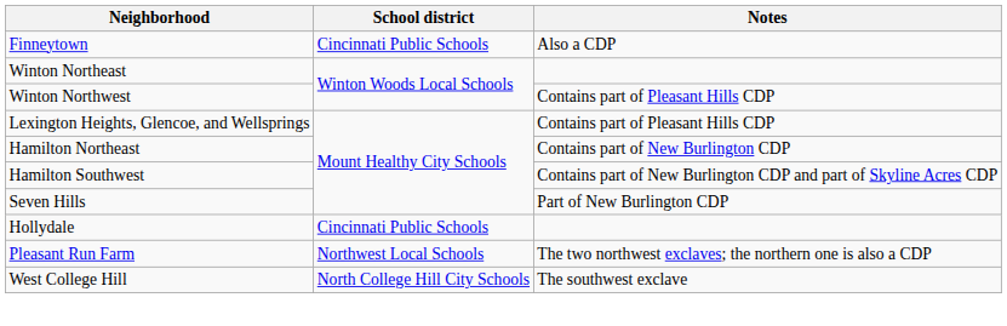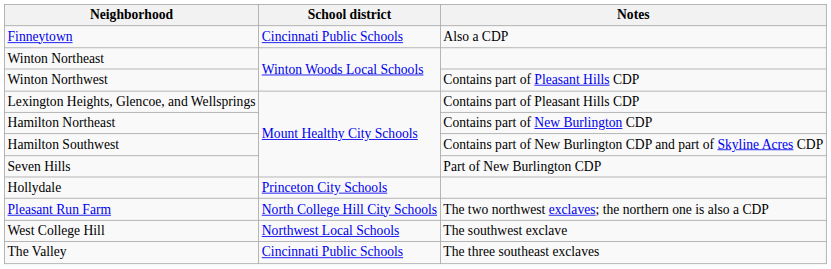 <table class="wikitable">
 <tr>
 <th>Neighborhood</th>
 <th>School district</th>
 <th>Notes</th>
 </tr>
 <tr>
 <td><a href='#'>Finneytown</a></td>
 <td><a href='#'>Cincinnati Public Schools</a></td>
 <td>Also a CDP</td>
 </tr>
 <tr>
 <td>Winton Northeast</td>
 <td rowspan="2"><a href='#'>Winton Woods Local Schools</a></td>
 <td></td>
 </tr>
 <tr>
 <td>Winton Northwest</td>
 <td>Contains part of <a href='#'>Pleasant Hills</a> CDP</td>
 </tr>
 <tr>
 <td>Lexington Heights, Glencoe, and Wellsprings</td>
 <td rowspan="4"><a href='#'>Mount Healthy City Schools</a></td>
 <td>Contains part of Pleasant Hills CDP</td>
 </tr>
 <tr>
 <td>Hamilton Northeast</td>
 <td>Contains part of <a href='#'>New Burlington</a> CDP</td>
 </tr>
 <tr>
 <td>Hamilton Southwest</td>
 <td>Contains part of New Burlington CDP and part of <a href='#'>Skyline Acres</a> CDP</td>
 </tr>
 <tr>
 <td>Seven Hills</td>
 <td>Part of New Burlington CDP</td>
 </tr>
 <tr>
 <td>Hollydale</td>
-<td><a href='#'>Cincinnati Public Schools</a></td>
+<td><a href='#'>Princeton City Schools</a></td>
 <td></td>
 </tr>
 <tr>
 <td><a href='#'>Pleasant Run Farm</a></td>
-<td><a href='#'>Northwest Local Schools</a></td>
+<td><a href='#'>North College Hill City Schools</a></td>
 <td>The two northwest <a href='#'>exclaves</a>; the northern one is also a CDP</td>
 </tr>
 <tr>
 <td>West College Hill</td>
-<td><a href='#'>North College Hill City Schools</a></td>
+<td><a href='#'>Northwest Local Schools</a></td>
 <td>The southwest exclave</td>
 </tr>
+<tr>
+<td>The Valley</td>
+<td><a href='#'>Cincinnati Public Schools</a></td>
+<td>The three southeast exclaves</td>
+</tr>
 </table>
